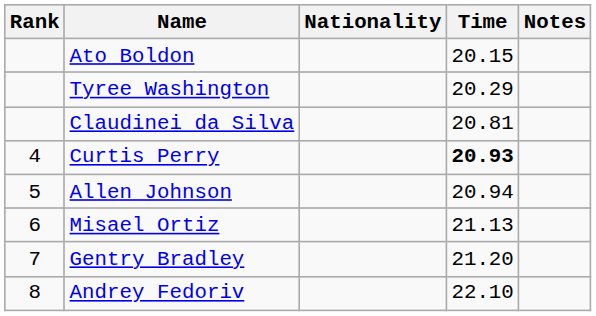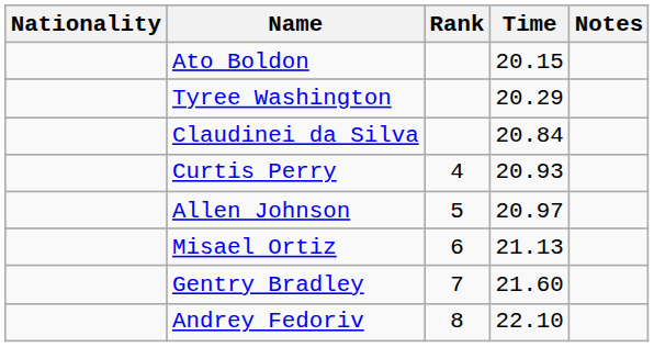 <table class="wikitable sortable" style="text-align:center">
 <tr>
+<th>Nationality</th>
+<th>Name</th>
 <th>Rank</th>
-<th>Name</th>
-<th>Nationality</th>
 <th>Time</th>
 <th>Notes</th>
 </tr>
 <tr>
+<td align=left></td>
+<td align=left><a href='#'>Ato Boldon</a></td>
 <td></td>
-<td align=left><a href='#'>Ato Boldon</a></td>
-<td align=left></td>
 <td>20.15</td>
 <td></td>
 </tr>
 <tr>
+<td align=left></td>
+<td align=left><a href='#'>Tyree Washington</a></td>
 <td></td>
-<td align=left><a href='#'>Tyree Washington</a></td>
-<td align=left></td>
 <td>20.29</td>
 <td></td>
 </tr>
 <tr>
+<td align=left></td>
+<td align=left><a href='#'>Claudinei da Silva</a></td>
 <td></td>
-<td align=left><a href='#'>Claudinei da Silva</a></td>
-<td align=left></td>
-<td>20.81</td>
+<td>20.84</td>
 <td></td>
 </tr>
 <tr>
+<td align=left></td>
+<td align=left><a href='#'>Curtis Perry</a></td>
 <td>4</td>
-<td align=left><a href='#'>Curtis Perry</a></td>
-<td align=left></td>
-<td><strong>20.93</strong></td>
+<td>20.93</td>
 <td></td>
 </tr>
 <tr>
+<td align=left></td>
+<td align=left><a href='#'>Allen Johnson</a></td>
 <td>5</td>
-<td align=left><a href='#'>Allen Johnson</a></td>
-<td align=left></td>
-<td>20.94</td>
+<td>20.97</td>
 <td></td>
 </tr>
 <tr>
+<td align=left></td>
+<td align=left><a href='#'>Misael Ortiz</a></td>
 <td>6</td>
-<td align=left><a href='#'>Misael Ortiz</a></td>
-<td align=left></td>
 <td>21.13</td>
 <td></td>
 </tr>
 <tr>
+<td align=left></td>
+<td align=left><a href='#'>Gentry Bradley</a></td>
 <td>7</td>
-<td align=left><a href='#'>Gentry Bradley</a></td>
-<td align=left></td>
-<td>21.20</td>
+<td>21.60</td>
 <td></td>
 </tr>
 <tr>
+<td align=left></td>
+<td align=left><a href='#'>Andrey Fedoriv</a></td>
 <td>8</td>
-<td align=left><a href='#'>Andrey Fedoriv</a></td>
-<td align=left></td>
 <td>22.10</td>
 <td></td>
 </tr>
 </table>
